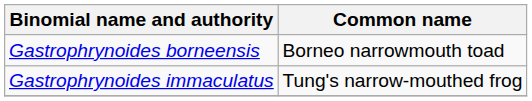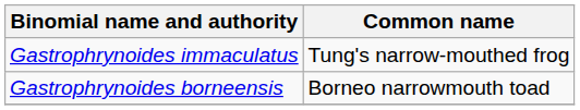 <table class="wikitable">
 <tr>
 <th>Binomial name and authority</th>
 <th>Common name</th>
 </tr>
 <tr>
+<td><em><a href='#'>Gastrophrynoides immaculatus</a></em> </td>
+<td>Tung's narrow-mouthed frog</td>
+</tr>
+<tr>
 <td><em><a href='#'>Gastrophrynoides borneensis</a></em> </td>
 <td>Borneo narrowmouth toad</td>
 </tr>
 <tr>
-<td><em><a href='#'>Gastrophrynoides immaculatus</a></em> </td>
-<td>Tung's narrow-mouthed frog</td>
-</tr>
-<tr>
 </tr>
 </table>
